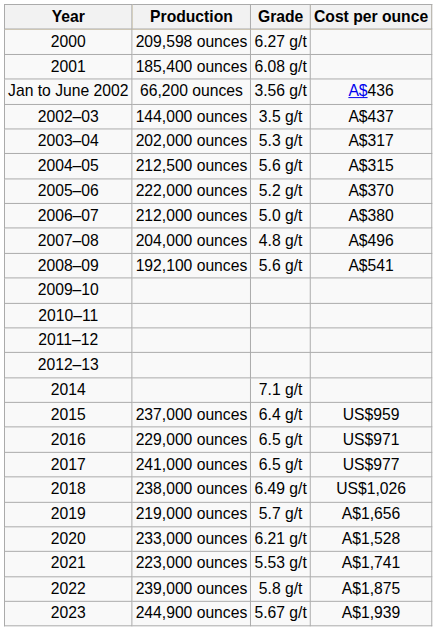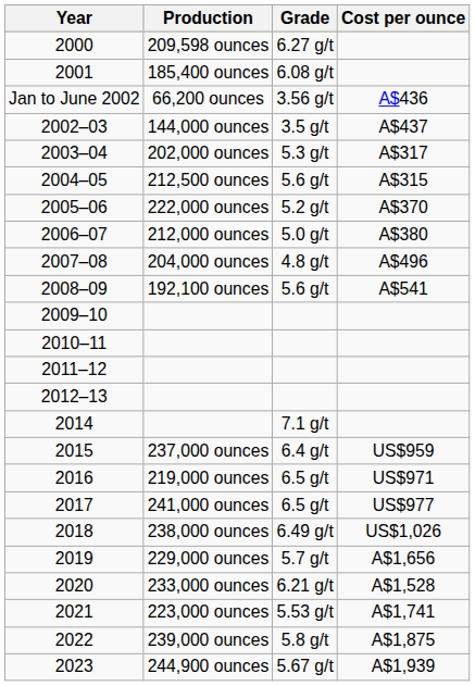 <table class="wikitable">
 <tr style="text-align:center; background:#daa520;">
 <th>Year</th>
 <th>Production</th>
 <th>Grade</th>
 <th>Cost per ounce</th>
 </tr>
 <tr style="text-align:center;">
 <td>2000</td>
 <td>209,598 ounces</td>
 <td>6.27 g/t</td>
 <td></td>
 </tr>
 <tr style="text-align:center;">
 <td>2001</td>
 <td>185,400 ounces</td>
 <td>6.08 g/t</td>
 <td></td>
 </tr>
 <tr style="text-align:center;">
 <td>Jan to June 2002</td>
 <td>66,200 ounces</td>
 <td>3.56 g/t</td>
 <td><a href='#'>A$</a>436</td>
 </tr>
 <tr style="text-align:center;">
 <td>2002–03</td>
 <td>144,000 ounces</td>
 <td>3.5 g/t</td>
 <td>A$437</td>
 </tr>
 <tr style="text-align:center;">
 <td>2003–04</td>
 <td>202,000 ounces</td>
 <td>5.3 g/t</td>
 <td>A$317</td>
 </tr>
 <tr style="text-align:center;">
 <td>2004–05</td>
 <td>212,500 ounces</td>
 <td>5.6 g/t</td>
 <td>A$315</td>
 </tr>
 <tr style="text-align:center;">
 <td>2005–06</td>
 <td>222,000 ounces</td>
 <td>5.2 g/t</td>
 <td>A$370</td>
 </tr>
 <tr style="text-align:center;">
 <td>2006–07</td>
 <td>212,000 ounces</td>
 <td>5.0 g/t</td>
 <td>A$380</td>
 </tr>
 <tr style="text-align:center;">
 <td>2007–08</td>
 <td>204,000 ounces</td>
 <td>4.8 g/t</td>
 <td>A$496</td>
 </tr>
 <tr style="text-align:center;">
 <td>2008–09</td>
 <td>192,100 ounces</td>
 <td>5.6 g/t</td>
 <td>A$541</td>
 </tr>
 <tr style="text-align:center;">
 <td>2009–10</td>
 <td></td>
 <td></td>
 <td></td>
 </tr>
 <tr style="text-align:center;">
 <td>2010–11</td>
 <td></td>
 <td></td>
 <td></td>
 </tr>
 <tr style="text-align:center;">
 <td>2011–12</td>
 <td></td>
 <td></td>
 <td></td>
 </tr>
 <tr style="text-align:center;">
 <td>2012–13</td>
 <td></td>
 <td></td>
 <td></td>
 </tr>
 <tr style="text-align:center;">
 <td>2014</td>
 <td></td>
 <td>7.1 g/t</td>
 <td></td>
 </tr>
 <tr style="text-align:center;">
 <td>2015</td>
 <td>237,000 ounces</td>
 <td>6.4 g/t</td>
 <td>US$959</td>
 </tr>
 <tr style="text-align:center;">
 <td>2016</td>
-<td>229,000 ounces</td>
+<td>219,000 ounces</td>
 <td>6.5 g/t</td>
 <td>US$971</td>
 </tr>
 <tr style="text-align:center;">
 <td>2017</td>
 <td>241,000 ounces</td>
 <td>6.5 g/t</td>
 <td>US$977</td>
 </tr>
 <tr style="text-align:center;">
 <td>2018</td>
 <td>238,000 ounces</td>
 <td>6.49 g/t</td>
 <td>US$1,026</td>
 </tr>
 <tr style="text-align:center;">
 <td>2019</td>
-<td>219,000 ounces</td>
+<td>229,000 ounces</td>
 <td>5.7 g/t</td>
 <td>A$1,656</td>
 </tr>
 <tr style="text-align:center;">
 <td>2020</td>
 <td>233,000 ounces</td>
 <td>6.21 g/t</td>
 <td>A$1,528</td>
 </tr>
 <tr style="text-align:center;">
 <td>2021</td>
 <td>223,000 ounces</td>
 <td>5.53 g/t</td>
 <td>A$1,741</td>
 </tr>
 <tr style="text-align:center;">
 <td>2022</td>
 <td>239,000 ounces</td>
 <td>5.8 g/t</td>
 <td>A$1,875</td>
 </tr>
 <tr style="text-align:center;">
 <td>2023</td>
 <td>244,900 ounces</td>
 <td>5.67 g/t</td>
 <td>A$1,939</td>
 </tr>
 </table>
